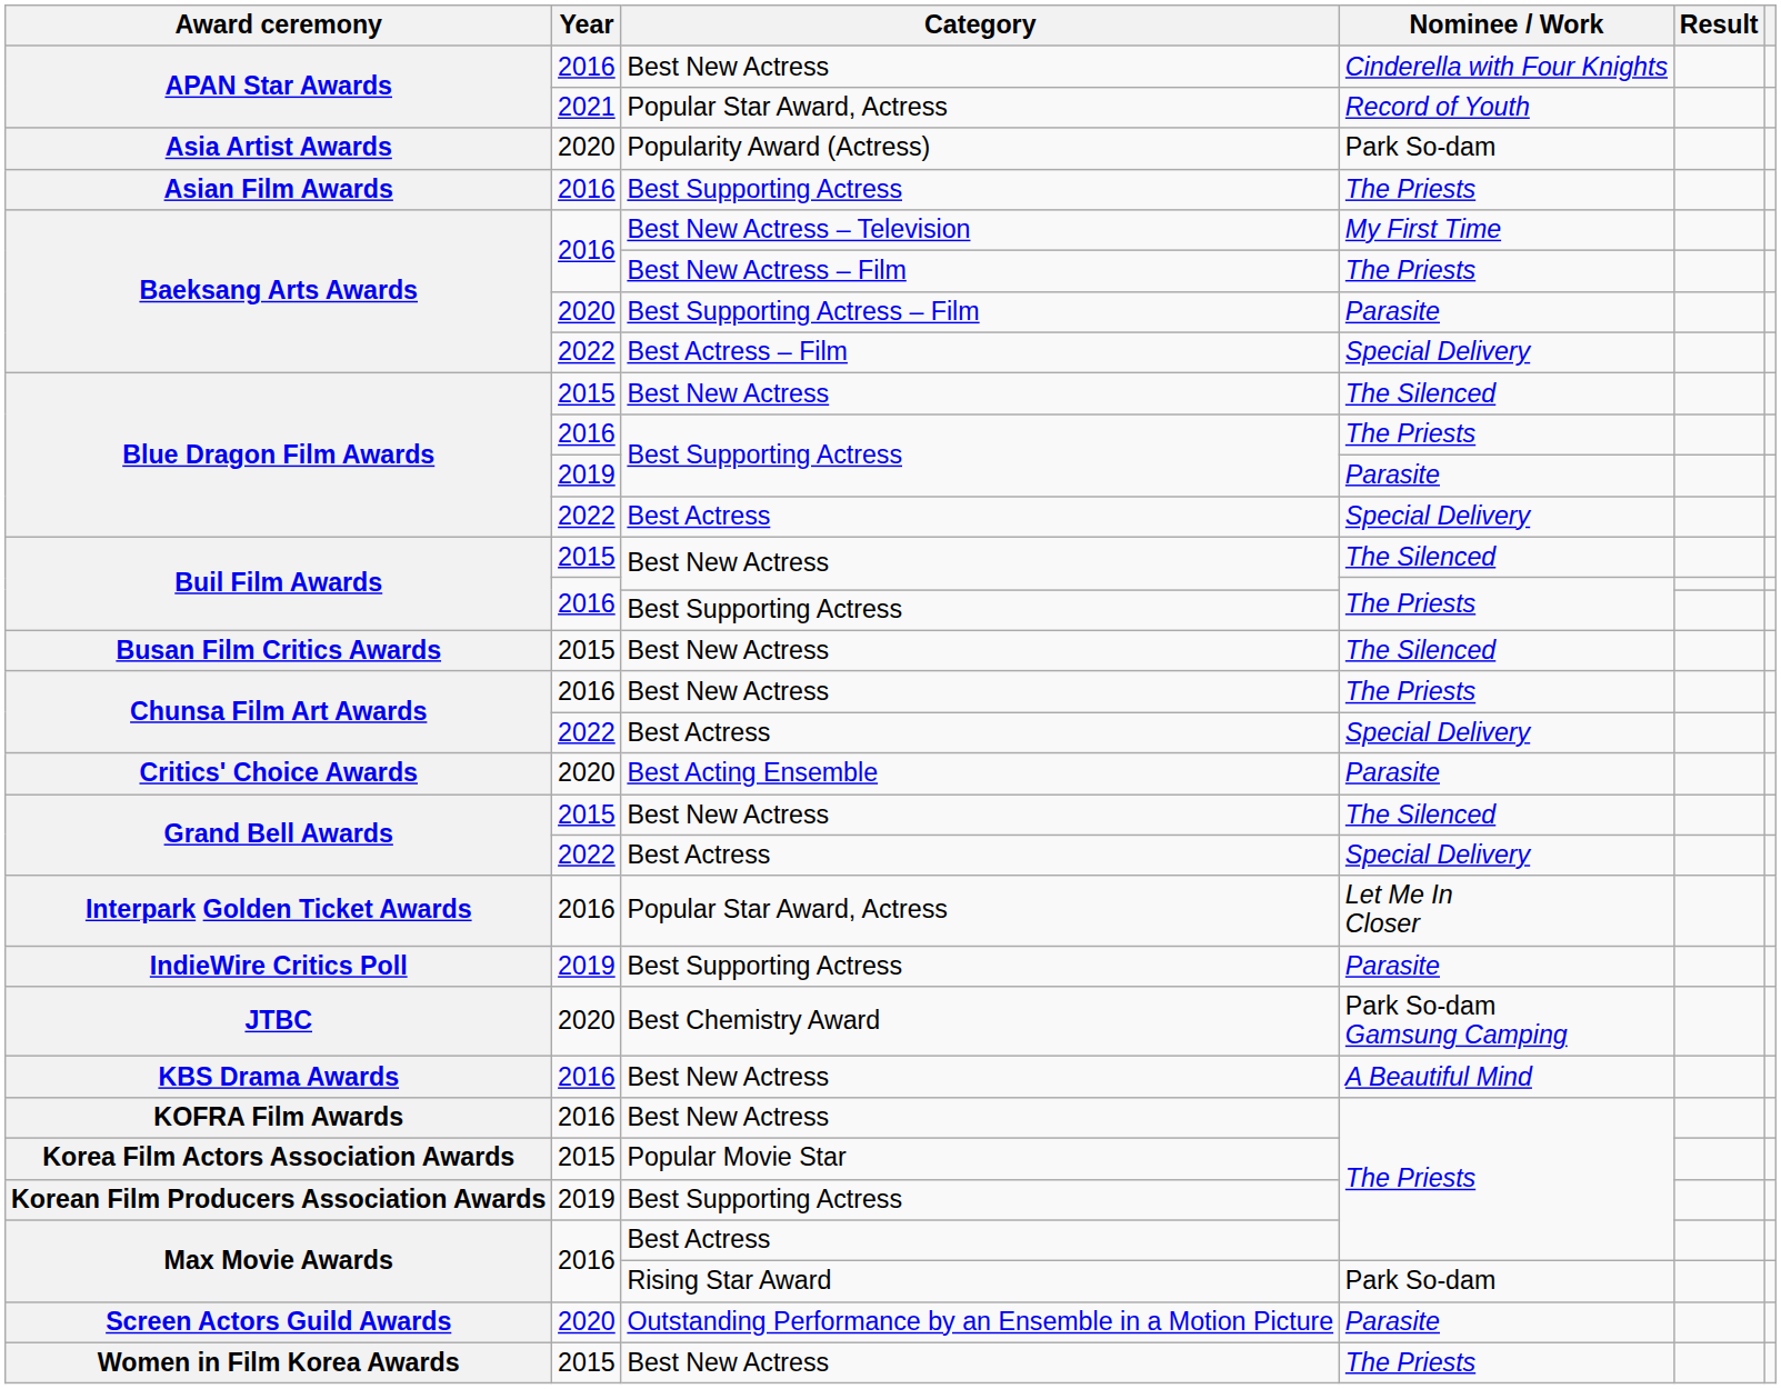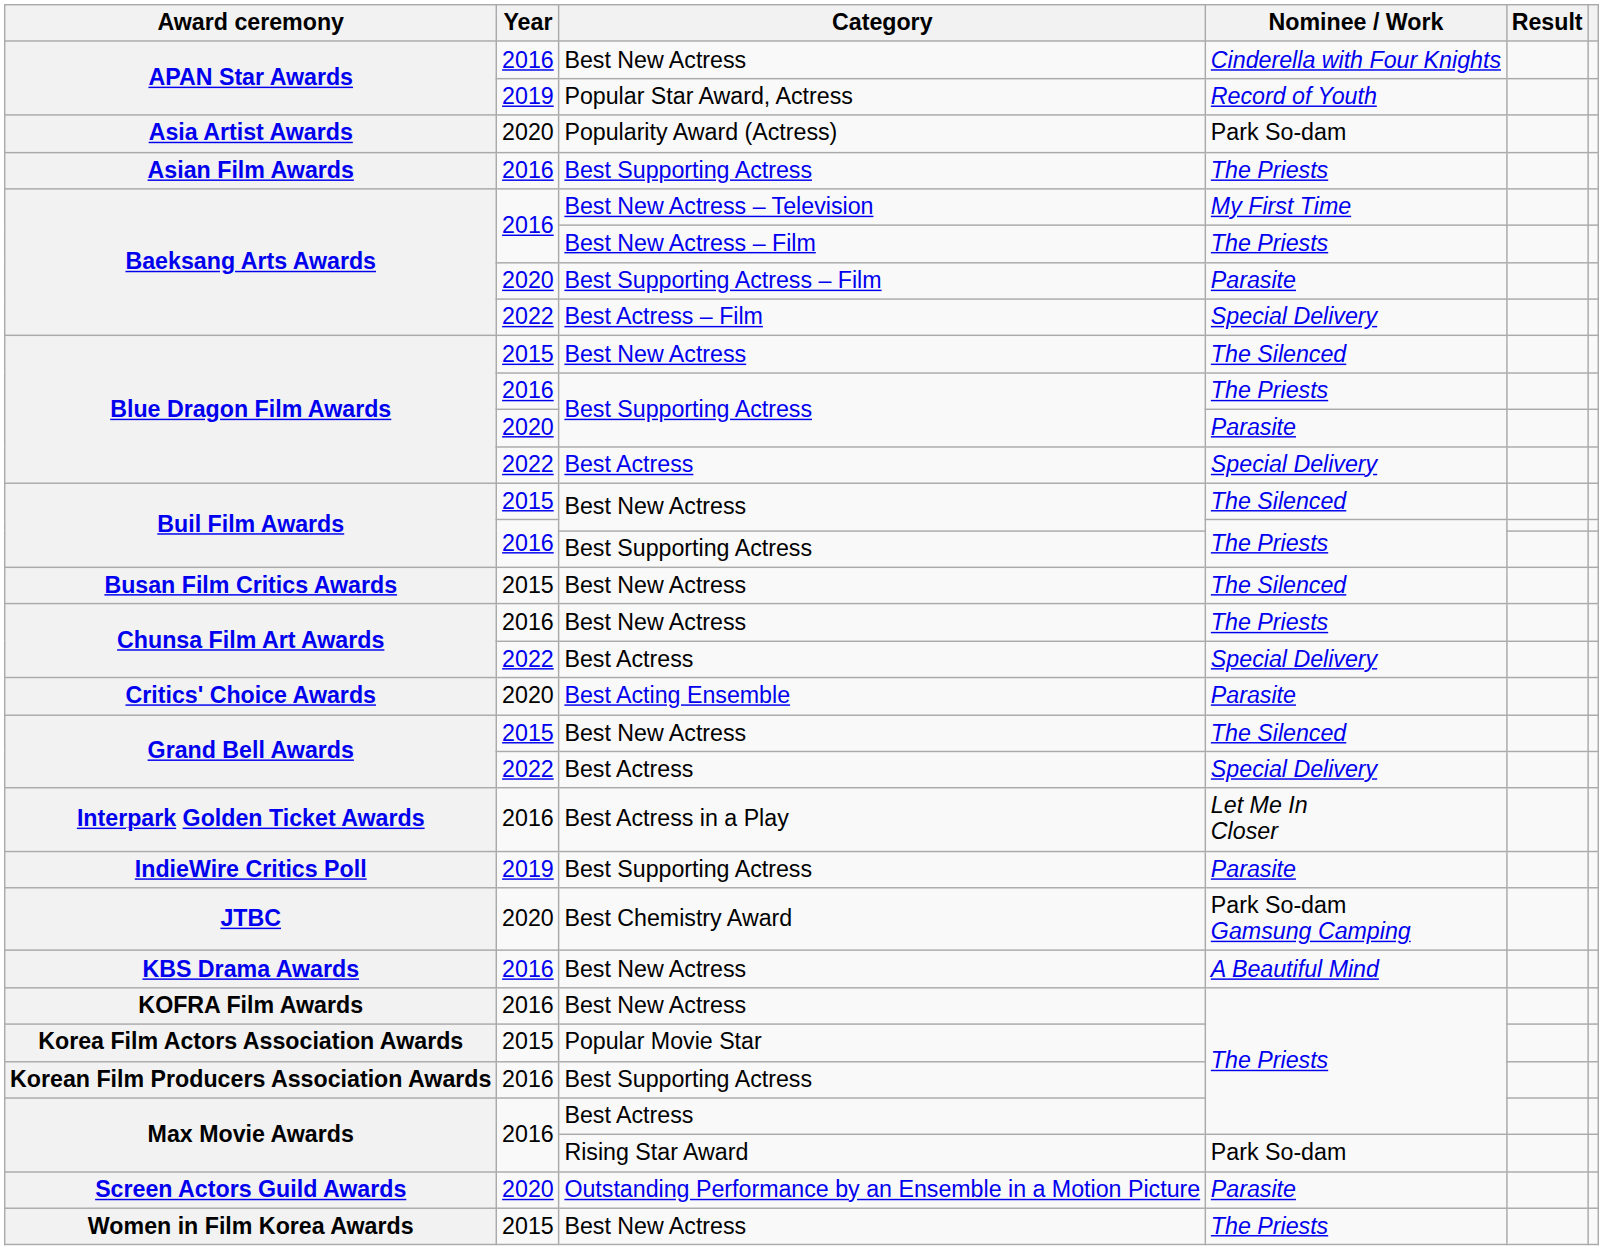 <table class="wikitable plainrowheaders sortable">
 <tr>
 <th scope="col">Award ceremony</th>
 <th scope="col">Year</th>
 <th scope="col">Category</th>
 <th scope="col">Nominee / Work</th>
 <th scope="col">Result</th>
 <th scope="col" class="unsortable"></th>
 </tr>
 <tr>
 <th scope="row"  rowspan="2"><a href='#'>APAN Star Awards</a></th>
 <td style="text-align:center"><a href='#'>2016</a></td>
 <td>Best New Actress</td>
 <td><em><a href='#'>Cinderella with Four Knights</a></em></td>
 <td></td>
 <td style="text-align:center"></td>
 </tr>
 <tr>
-<td style="text-align:center"><a href='#'>2021</a></td>
+<td style="text-align:center"><a href='#'>2019</a></td>
 <td>Popular Star Award, Actress</td>
 <td><em><a href='#'>Record of Youth</a></em></td>
 <td></td>
 <td style="text-align:center"></td>
 </tr>
 <tr>
 <th scope="row"><a href='#'>Asia Artist Awards</a></th>
 <td style="text-align:center">2020</td>
 <td>Popularity Award (Actress)</td>
 <td>Park So-dam</td>
 <td></td>
 <td style="text-align:center"></td>
 </tr>
 <tr>
 <th scope="row"><a href='#'>Asian Film Awards</a></th>
 <td style="text-align:center"><a href='#'>2016</a></td>
 <td><a href='#'>Best Supporting Actress</a></td>
 <td><em><a href='#'>The Priests</a></em></td>
 <td></td>
 <td style="text-align:center"></td>
 </tr>
 <tr>
 <th scope="row"  rowspan="4"><a href='#'>Baeksang Arts Awards</a></th>
 <td rowspan="2" style="text-align:center"><a href='#'>2016</a></td>
 <td><a href='#'>Best New Actress – Television</a></td>
 <td><em><a href='#'>My First Time</a></em></td>
 <td></td>
 <td style="text-align:center"></td>
 </tr>
 <tr>
 <td><a href='#'>Best New Actress – Film</a></td>
 <td><em><a href='#'>The Priests</a></em></td>
 <td></td>
 <td style="text-align:center"></td>
 </tr>
 <tr>
 <td style="text-align:center"><a href='#'>2020</a></td>
 <td><a href='#'>Best Supporting Actress – Film</a></td>
 <td><em><a href='#'>Parasite</a></em></td>
 <td></td>
 <td style="text-align:center"></td>
 </tr>
 <tr>
 <td style="text-align:center"><a href='#'>2022</a></td>
 <td><a href='#'>Best Actress – Film</a></td>
 <td><em><a href='#'>Special Delivery</a></em></td>
 <td></td>
 <td style="text-align:center"></td>
 </tr>
 <tr>
 <th scope="row"  rowspan="4"><a href='#'>Blue Dragon Film Awards</a></th>
 <td style="text-align:center"><a href='#'>2015</a></td>
 <td><a href='#'>Best New Actress</a></td>
 <td><em><a href='#'>The Silenced</a></em></td>
 <td></td>
 <td style="text-align:center"></td>
 </tr>
 <tr>
 <td style="text-align:center"><a href='#'>2016</a></td>
 <td rowspan="2"><a href='#'>Best Supporting Actress</a></td>
 <td><em><a href='#'>The Priests</a></em></td>
 <td></td>
 <td style="text-align:center"></td>
 </tr>
 <tr>
-<td style="text-align:center"><a href='#'>2019</a></td>
+<td style="text-align:center"><a href='#'>2020</a></td>
 <td><em><a href='#'>Parasite</a></em></td>
 <td></td>
 <td style="text-align:center"></td>
 </tr>
 <tr>
 <td style="text-align:center"><a href='#'>2022</a></td>
 <td><a href='#'>Best Actress</a></td>
 <td><em><a href='#'>Special Delivery</a></em></td>
 <td></td>
 <td style="text-align:center"></td>
 </tr>
 <tr>
 <th scope="row"  rowspan="3"><a href='#'>Buil Film Awards</a></th>
 <td style="text-align:center"><a href='#'>2015</a></td>
 <td rowspan="2">Best New Actress</td>
 <td><em><a href='#'>The Silenced</a></em></td>
 <td></td>
 <td style="text-align:center"></td>
 </tr>
 <tr>
 <td rowspan="2" style="text-align:center"><a href='#'>2016</a></td>
 <td rowspan="2"><em><a href='#'>The Priests</a></em></td>
 <td></td>
 <td style="text-align:center"></td>
 </tr>
 <tr>
 <td>Best Supporting Actress</td>
 <td></td>
 <td style="text-align:center"></td>
 </tr>
 <tr>
 <th scope="row"><a href='#'>Busan Film Critics Awards</a></th>
 <td style="text-align:center">2015</td>
 <td>Best New Actress</td>
 <td><em><a href='#'>The Silenced</a></em></td>
 <td></td>
 <td style="text-align:center"></td>
 </tr>
 <tr>
 <th scope="row"  rowspan="2"><a href='#'>Chunsa Film Art Awards</a></th>
 <td style="text-align:center">2016</td>
 <td>Best New Actress</td>
 <td><em><a href='#'>The Priests</a></em></td>
 <td></td>
 <td style="text-align:center"></td>
 </tr>
 <tr>
 <td style="text-align:center"><a href='#'>2022</a></td>
 <td>Best Actress</td>
 <td><em><a href='#'>Special Delivery</a></em></td>
 <td></td>
 <td style="text-align:center"></td>
 </tr>
 <tr>
 <th scope="row"><a href='#'>Critics' Choice Awards</a></th>
 <td style="text-align:center">2020</td>
 <td><a href='#'>Best Acting Ensemble</a></td>
 <td><em><a href='#'>Parasite</a></em></td>
 <td></td>
 <td style="text-align:center"></td>
 </tr>
 <tr>
 <th scope="row"  rowspan="2"><a href='#'>Grand Bell Awards</a></th>
 <td style="text-align:center"><a href='#'>2015</a></td>
 <td>Best New Actress</td>
 <td><em><a href='#'>The Silenced</a></em></td>
 <td></td>
 <td style="text-align:center"></td>
 </tr>
 <tr>
 <td style="text-align:center"><a href='#'>2022</a></td>
 <td>Best Actress</td>
 <td><em><a href='#'>Special Delivery</a></em></td>
 <td></td>
 <td style="text-align:center"></td>
 </tr>
 <tr>
 <th scope="row"><a href='#'>Interpark</a> <a href='#'>Golden Ticket Awards</a></th>
 <td style="text-align:center">2016</td>
-<td>Popular Star Award, Actress</td>
+<td>Best Actress in a Play</td>
 <td><em>Let Me In<br>Closer</em></td>
 <td></td>
 <td style="text-align:center"></td>
 </tr>
 <tr>
 <th scope="row"><a href='#'>IndieWire Critics Poll</a></th>
 <td style="text-align:center"><a href='#'>2019</a></td>
 <td>Best Supporting Actress</td>
 <td><em><a href='#'>Parasite</a></em></td>
 <td></td>
 <td style="text-align:center"></td>
 </tr>
 <tr>
 <th scope="row"><a href='#'>JTBC</a></th>
 <td style="text-align:center">2020</td>
 <td>Best Chemistry Award</td>
 <td>Park So-dam <br> <em><a href='#'>Gamsung Camping</a></em></td>
 <td></td>
 <td style="text-align:center"></td>
 </tr>
 <tr>
 <th scope="row"><a href='#'>KBS Drama Awards</a></th>
 <td style="text-align:center"><a href='#'>2016</a></td>
 <td>Best New Actress</td>
 <td><em><a href='#'>A Beautiful Mind</a></em></td>
 <td></td>
 <td style="text-align:center"></td>
 </tr>
 <tr>
 <th scope="row">KOFRA Film Awards</th>
 <td style="text-align:center">2016</td>
 <td>Best New Actress</td>
 <td rowspan="4"><em><a href='#'>The Priests</a></em></td>
 <td></td>
 <td style="text-align:center"></td>
 </tr>
 <tr>
 <th scope="row">Korea Film Actors Association Awards</th>
 <td style="text-align:center">2015</td>
 <td>Popular Movie Star</td>
 <td></td>
 <td style="text-align:center"></td>
 </tr>
 <tr>
 <th scope="row">Korean Film Producers Association Awards</th>
-<td style="text-align:center">2019</td>
+<td style="text-align:center">2016</td>
 <td>Best Supporting Actress</td>
 <td></td>
 <td style="text-align:center"></td>
 </tr>
 <tr>
 <th scope="row"  rowspan="2">Max Movie Awards</th>
 <td rowspan="2" style="text-align:center">2016</td>
 <td>Best Actress</td>
 <td></td>
 <td style="text-align:center"></td>
 </tr>
 <tr>
 <td>Rising Star Award</td>
 <td>Park So-dam</td>
 <td></td>
 <td style="text-align:center"></td>
 </tr>
 <tr>
 <th scope="row"><a href='#'>Screen Actors Guild Awards</a></th>
 <td style="text-align:center"><a href='#'>2020</a></td>
 <td><a href='#'>Outstanding Performance by an Ensemble in a Motion Picture</a></td>
 <td><em><a href='#'>Parasite</a></em></td>
 <td></td>
 <td style="text-align:center"></td>
 </tr>
 <tr>
 <th scope="row">Women in Film Korea Awards</th>
 <td style="text-align:center">2015</td>
 <td>Best New Actress</td>
 <td><em><a href='#'>The Priests</a></em></td>
 <td></td>
 <td style="text-align:center"></td>
 </tr>
 </table>
